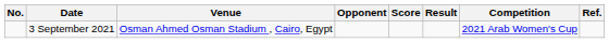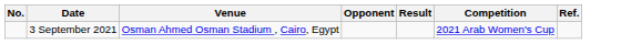 <table class="wikitable">
 <tr>
 <th>No.</th>
 <th>Date</th>
 <th>Venue</th>
 <th>Opponent</th>
-<th>Score</th>
 <th>Result</th>
 <th>Competition</th>
 <th>Ref.</th>
 </tr>
 <tr>
 <td></td>
 <td>3 September 2021</td>
 <td><a href='#'>Osman Ahmed Osman Stadium </a>, <a href='#'>Cairo</a>, Egypt</td>
 <td></td>
 <td></td>
-<td></td>
 <td><a href='#'>2021 Arab Women's Cup</a></td>
 <td></td>
 </tr>
 </table>
